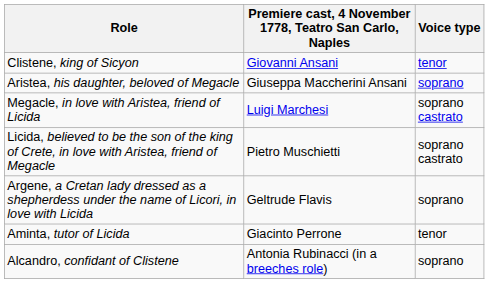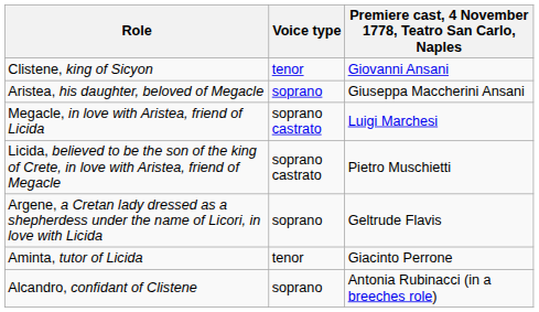 <table class="wikitable">
 <tr>
 <th>Role</th>
+<th>Voice type</th>
 <th>Premiere cast, 4 November 1778, Teatro San Carlo, Naples</th>
-<th>Voice type</th>
 </tr>
 <tr>
 <td>Clistene, <em>king of Sicyon</em></td>
+<td><a href='#'>tenor</a></td>
 <td><a href='#'>Giovanni Ansani</a></td>
-<td><a href='#'>tenor</a></td>
 </tr>
 <tr>
 <td>Aristea, <em>his daughter, beloved of Megacle</em></td>
+<td><a href='#'>soprano</a></td>
 <td>Giuseppa Maccherini Ansani</td>
-<td><a href='#'>soprano</a></td>
 </tr>
 <tr>
 <td>Megacle, <em>in love with Aristea, friend of Licida</em></td>
+<td>soprano <a href='#'>castrato</a></td>
 <td><a href='#'>Luigi Marchesi</a></td>
-<td>soprano <a href='#'>castrato</a></td>
 </tr>
 <tr>
 <td>Licida, <em>believed to be the son of the king of Crete, in love with Aristea, friend of Megacle</em></td>
+<td>soprano castrato</td>
 <td>Pietro Muschietti</td>
-<td>soprano castrato</td>
 </tr>
 <tr>
 <td>Argene, <em>a Cretan lady dressed as a shepherdess under the name of Licori, in love with Licida</em></td>
+<td>soprano</td>
 <td>Geltrude Flavis</td>
-<td>soprano</td>
 </tr>
 <tr>
 <td>Aminta, <em>tutor of Licida</em></td>
+<td>tenor</td>
 <td>Giacinto Perrone</td>
-<td>tenor</td>
 </tr>
 <tr>
 <td>Alcandro, <em>confidant of Clistene</em></td>
+<td>soprano</td>
 <td>Antonia Rubinacci (in a <a href='#'>breeches role</a>)</td>
-<td>soprano</td>
 </tr>
 </table>
